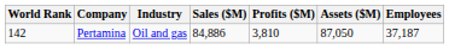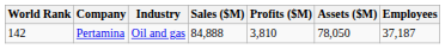 <table class="wikitable">
 <tr>
 <th>World Rank</th>
 <th>Company</th>
 <th>Industry</th>
 <th>Sales ($M)</th>
 <th>Profits ($M)</th>
 <th>Assets ($M)</th>
 <th>Employees</th>
 </tr>
 <tr>
 <td>142</td>
 <td><a href='#'>Pertamina</a></td>
 <td><a href='#'>Oil and gas</a></td>
-<td>84,886</td>
+<td>84,888</td>
 <td>3,810</td>
-<td>87,050</td>
+<td>78,050</td>
 <td>37,187</td>
 </tr>
 </table>
